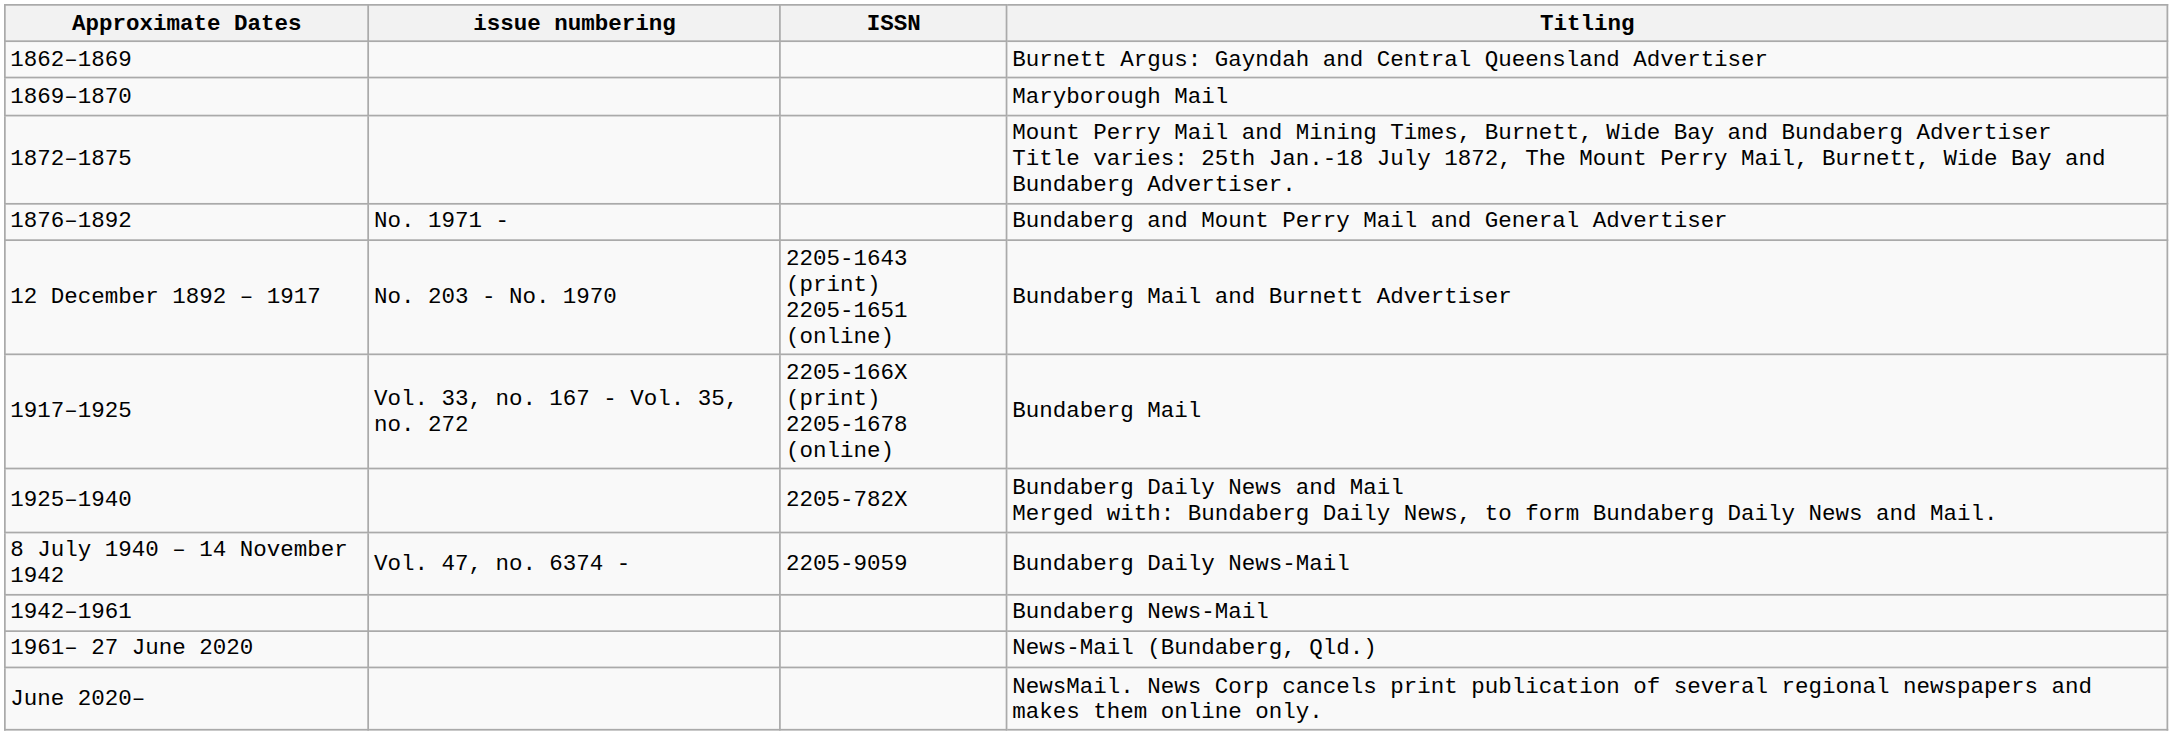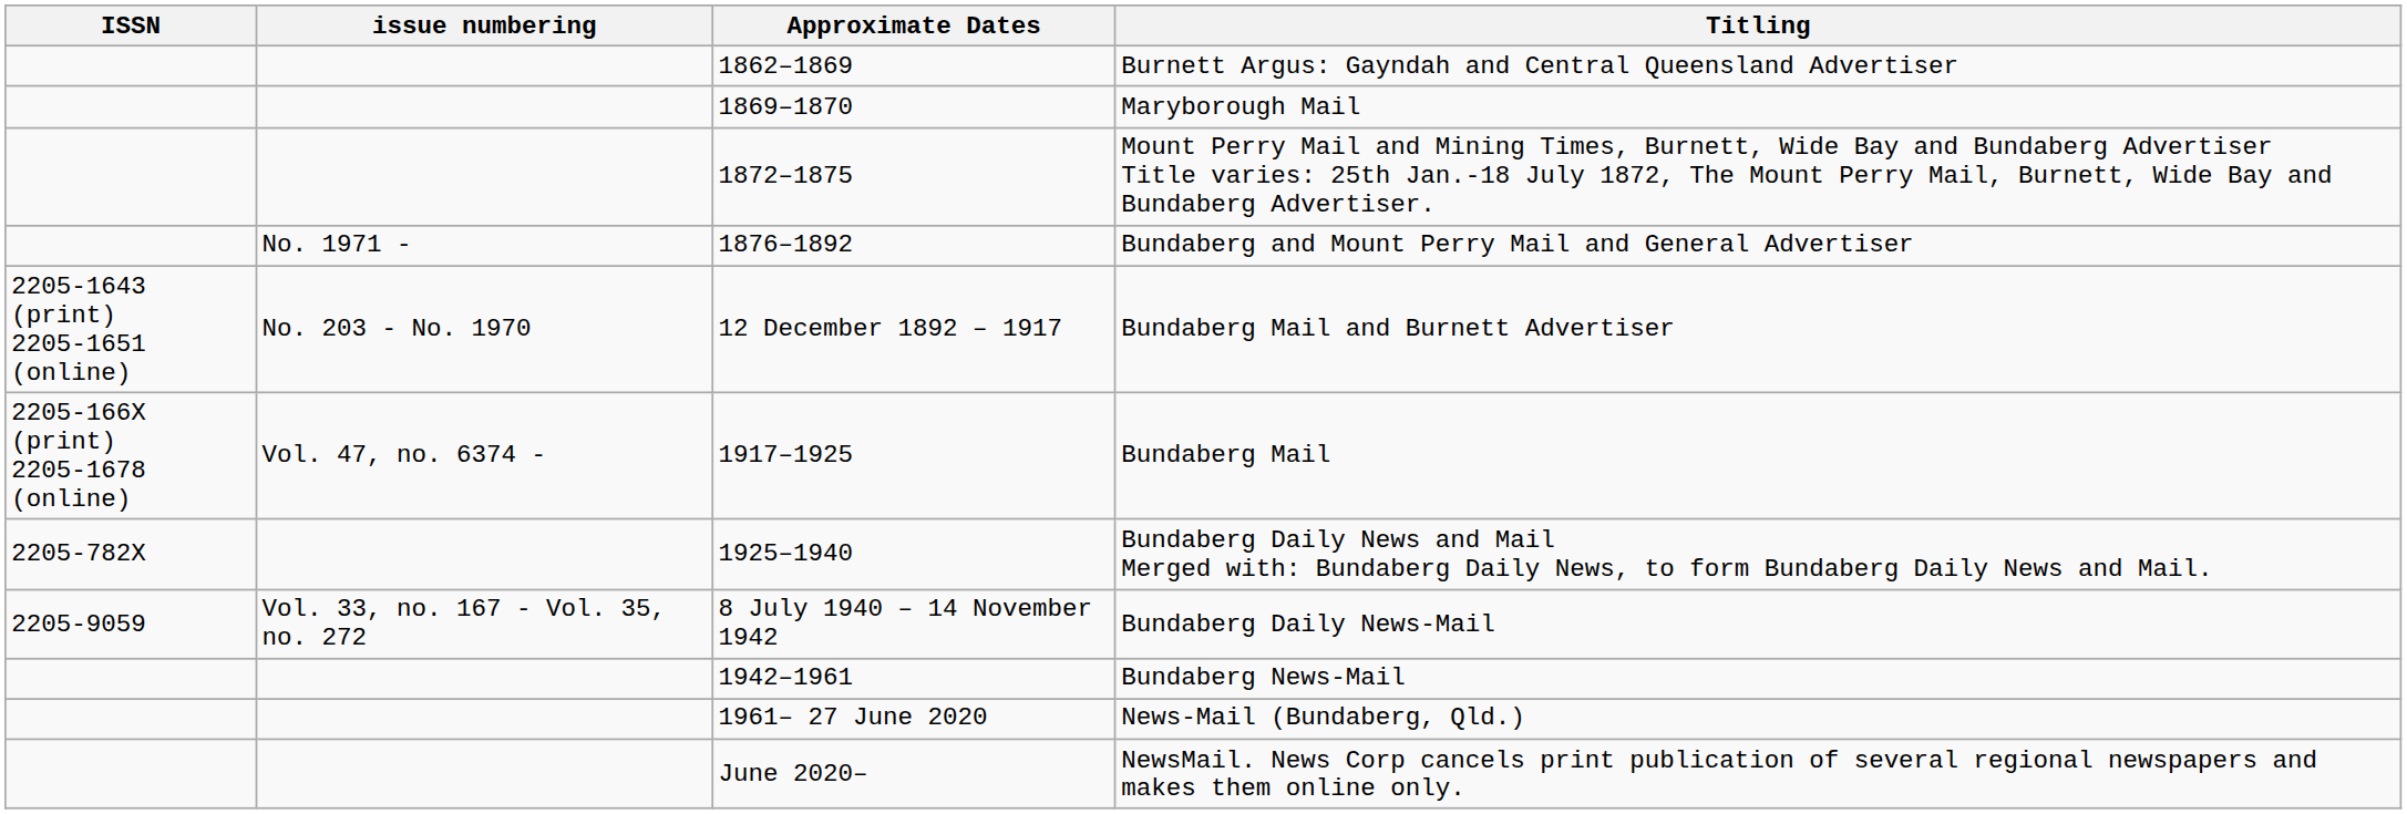 <table class="wikitable">
 <tr>
+<th>ISSN</th>
+<th>issue numbering</th>
 <th>Approximate Dates</th>
-<th>issue numbering</th>
-<th>ISSN</th>
 <th>Titling</th>
 </tr>
 <tr>
-<td>1862–1869</td>
 <td></td>
 <td></td>
+<td>1862–1869</td>
 <td>Burnett Argus: Gayndah and Central Queensland Advertiser</td>
 </tr>
 <tr>
-<td>1869–1870</td>
 <td></td>
 <td></td>
+<td>1869–1870</td>
 <td>Maryborough Mail</td>
 </tr>
 <tr>
-<td>1872–1875</td>
 <td></td>
 <td></td>
+<td>1872–1875</td>
 <td>Mount Perry Mail and Mining Times, Burnett, Wide Bay and Bundaberg Advertiser<br>Title varies: 25th Jan.-18 July 1872, The Mount Perry Mail, Burnett, Wide Bay and Bundaberg Advertiser.</td>
 </tr>
 <tr>
+<td></td>
+<td>No. 1971 -</td>
 <td>1876–1892</td>
-<td>No. 1971 -</td>
-<td></td>
 <td>Bundaberg and Mount Perry Mail and General Advertiser</td>
 </tr>
 <tr>
+<td>2205-1643 (print)<br>2205-1651 (online)</td>
+<td>No. 203 - No. 1970</td>
 <td>12 December 1892 – 1917</td>
-<td>No. 203 - No. 1970</td>
-<td>2205-1643 (print)<br>2205-1651 (online)</td>
 <td>Bundaberg Mail and Burnett Advertiser</td>
 </tr>
 <tr>
+<td>2205-166X (print)<br>2205-1678 (online)</td>
+<td>Vol. 47, no. 6374 -</td>
 <td>1917–1925</td>
-<td>Vol. 33, no. 167 - Vol. 35, no. 272</td>
-<td>2205-166X (print)<br>2205-1678 (online)</td>
 <td>Bundaberg Mail</td>
 </tr>
 <tr>
+<td>2205-782X</td>
+<td></td>
 <td>1925–1940</td>
-<td></td>
-<td>2205-782X</td>
 <td>Bundaberg Daily News and Mail<br>Merged with: Bundaberg Daily News, to form Bundaberg Daily News and Mail.</td>
 </tr>
 <tr>
+<td>2205-9059</td>
+<td>Vol. 33, no. 167 - Vol. 35, no. 272</td>
 <td>8 July 1940 – 14 November 1942</td>
-<td>Vol. 47, no. 6374 -</td>
-<td>2205-9059</td>
 <td>Bundaberg Daily News-Mail</td>
 </tr>
 <tr>
-<td>1942–1961</td>
 <td></td>
 <td></td>
+<td>1942–1961</td>
 <td>Bundaberg News-Mail</td>
 </tr>
 <tr>
-<td>1961– 27 June 2020</td>
 <td></td>
 <td></td>
+<td>1961– 27 June 2020</td>
 <td>News-Mail (Bundaberg, Qld.)</td>
 </tr>
 <tr>
-<td>June 2020–</td>
 <td></td>
 <td></td>
+<td>June 2020–</td>
 <td>NewsMail. News Corp cancels print publication of several regional newspapers and makes them online only.</td>
 </tr>
 </table>
